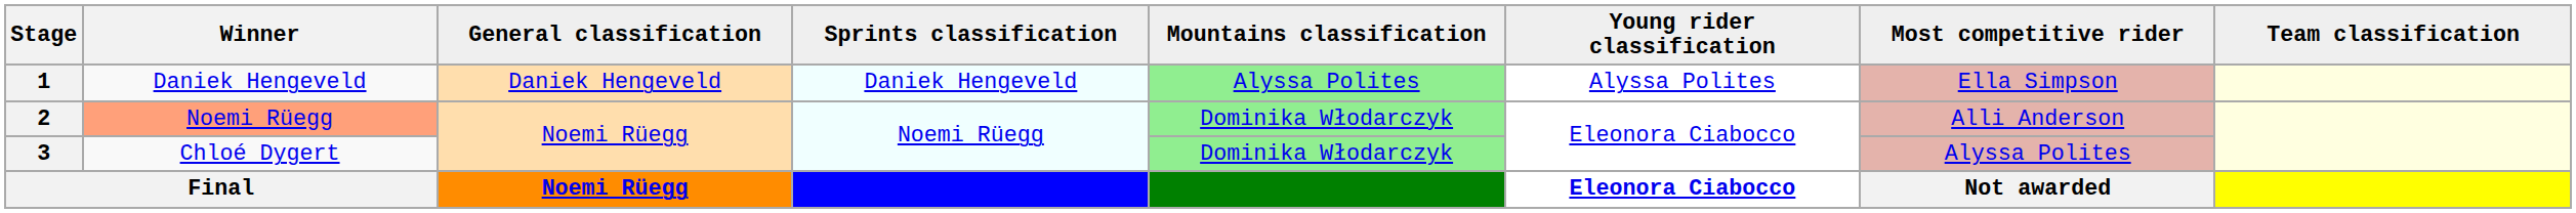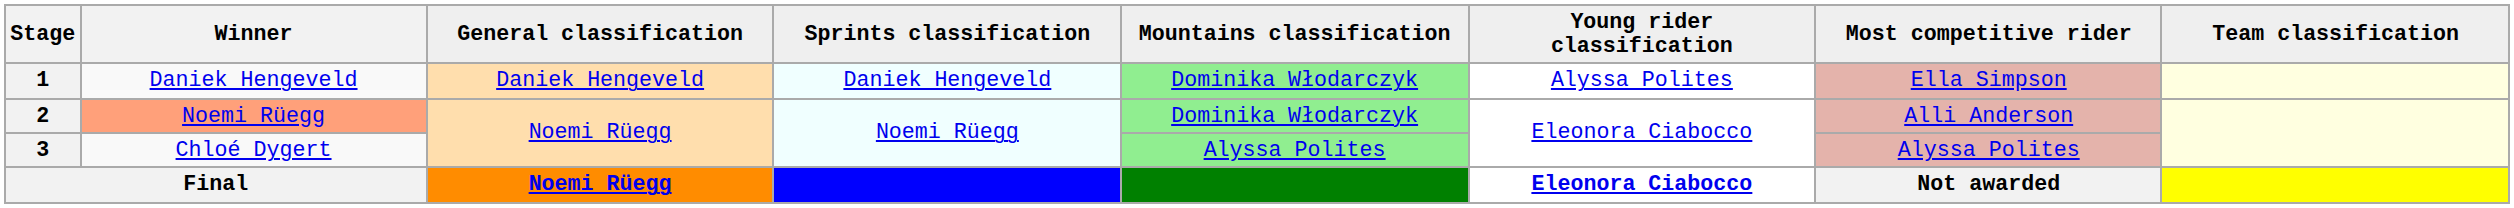 <table class="wikitable" style="text-align: center; font-size:smaller;">
 <tr style="background:#efefef;">
 <th style="width:2%;">Stage</th>
 <th style="width:14%;">Winner</th>
 <th style="background:#efefef; width:14%;">General classification<br></th>
 <th style="background:#efefef; width:14%;">Sprints classification<br></th>
 <th style="background:#efefef; width:14%;">Mountains classification<br></th>
 <th style="background:#efefef; width:14%;">Young rider classification<br></th>
 <th style="background:#efefef; width:14%;">Most competitive rider<br></th>
 <th style="background:#efefef; width:14%;">Team classification</th>
 </tr>
 <tr>
 <th>1</th>
 <td><a href='#'>Daniek Hengeveld</a></td>
 <td style="background:navajowhite;"><a href='#'>Daniek Hengeveld</a></td>
 <td style="background:azure;"><a href='#'>Daniek Hengeveld</a></td>
-<td style="background:lightgreen;"><a href='#'>Alyssa Polites</a></td>
+<td style="background:lightgreen;"><a href='#'>Dominika Włodarczyk</a></td>
 <td style="background:white;"><a href='#'>Alyssa Polites</a></td>
 <td style="background:#E4B3AB;"><a href='#'>Ella Simpson</a></td>
 <td style="background:lightyellow;"></td>
 </tr>
 <tr>
 <th>2</th>
 <td style="background: lightsalmon;"><a href='#'>Noemi Rüegg</a></td>
 <td style="background:navajowhite;" rowspan="2"><a href='#'>Noemi Rüegg</a></td>
 <td style="background:azure;" rowspan="2"><a href='#'>Noemi Rüegg</a></td>
 <td style="background:lightgreen;"><a href='#'>Dominika Włodarczyk</a></td>
 <td style="background:white;" rowspan="2"><a href='#'>Eleonora Ciabocco</a></td>
 <td style="background:#E4B3AB;"><a href='#'>Alli Anderson</a></td>
 <td style="background:lightyellow;" rowspan="2"></td>
 </tr>
 <tr>
 <th>3</th>
 <td><a href='#'>Chloé Dygert</a></td>
-<td style="background:lightgreen;"><a href='#'>Dominika Włodarczyk</a></td>
+<td style="background:lightgreen;"><a href='#'>Alyssa Polites</a></td>
 <td style="background:#E4B3AB;"><a href='#'>Alyssa Polites</a></td>
 </tr>
 <tr>
 <th colspan="2">Final</th>
 <th style="background:darkorange;"><a href='#'>Noemi Rüegg</a></th>
 <th style="background:blue;"></th>
 <th style="background:green"></th>
 <th style="background:white;"><a href='#'>Eleonora Ciabocco</a></th>
 <th>Not awarded</th>
 <th style="background:yellow;"></th>
 </tr>
 </table>
